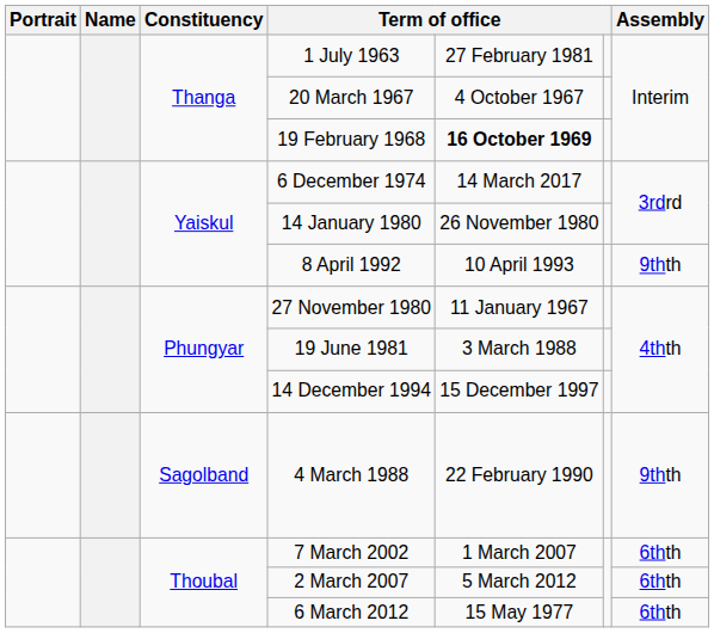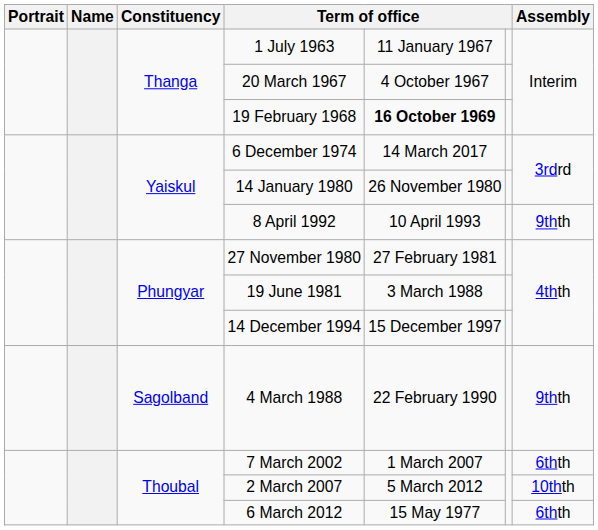 <table class="wikitable sortable" style="text-align:center">
 <tr>
 <th class="unsortable" scope="col">Portrait</th>
 <th scope="col" class="sortable">Name</th>
 <th scope="col">Constituency</th>
 <th colspan="3" scope="colgroup">Term of office</th>
 <th scope="col">Assembly</th>
 </tr>
 <tr align=center>
 <td rowspan="3" align="center" height="100px"></td>
 <th scope="row" rowspan="3"></th>
 <td rowspan="3"><a href='#'>Thanga</a></td>
 <td>1 July 1963</td>
-<td>27 February 1981</td>
+<td>11 January 1967</td>
 <td></td>
 <td rowspan=3>Interim</td>
 </tr>
 <tr align=center>
 <td>20 March 1967</td>
 <td>4 October 1967</td>
 <td></td>
 </tr>
 <tr align=center>
 <td>19 February 1968</td>
 <td><strong>16 October 1969</strong></td>
 <td></td>
 </tr>
 <tr align=center>
 <td rowspan="3" align="center" height="100px"></td>
 <th scope="row" rowspan="3"></th>
 <td rowspan="3"><a href='#'>Yaiskul</a></td>
 <td>6 December 1974</td>
 <td>14 March 2017</td>
 <td></td>
 <td rowspan="2"><a href='#'>3rd</a>rd</td>
 </tr>
 <tr align=center>
 <td>14 January 1980</td>
 <td>26 November 1980</td>
 <td></td>
 </tr>
 <tr align=center>
 <td>8 April 1992</td>
 <td>10 April 1993</td>
 <td></td>
 <td><a href='#'>9th</a>th</td>
 </tr>
 <tr align=center>
 <td rowspan="3" align="center" height="100px"></td>
 <th scope="row" rowspan="3"></th>
 <td rowspan="3"><a href='#'>Phungyar</a></td>
 <td>27 November 1980</td>
-<td>11 January 1967</td>
+<td>27 February 1981</td>
 <td></td>
 <td rowspan="3"><a href='#'>4th</a>th</td>
 </tr>
 <tr align=center>
 <td>19 June 1981</td>
 <td>3 March 1988</td>
 <td></td>
 </tr>
 <tr align=center>
 <td>14 December 1994</td>
 <td>15 December 1997</td>
 <td></td>
 </tr>
 <tr align=center>
 <td align="center" height="100px"></td>
 <th scope="row"></th>
 <td><a href='#'>Sagolband</a></td>
 <td>4 March 1988</td>
 <td>22 February 1990</td>
 <td></td>
 <td><a href='#'>9th</a>th</td>
 </tr>
 <tr align=center>
 <td rowspan="3"></td>
 <th scope="row" rowspan="3"></th>
 <td rowspan="3"><a href='#'>Thoubal</a></td>
 <td>7 March 2002</td>
 <td>1 March 2007</td>
 <td rowspan="3"></td>
 <td><a href='#'>6th</a>th</td>
 </tr>
 <tr>
 <td>2 March 2007</td>
 <td>5 March 2012</td>
-<td><a href='#'>6th</a>th</td>
+<td><a href='#'>10th</a>th</td>
 </tr>
 <tr>
 <td>6 March 2012</td>
 <td>15 May 1977</td>
 <td><a href='#'>6th</a>th</td>
 </tr>
 </table>
